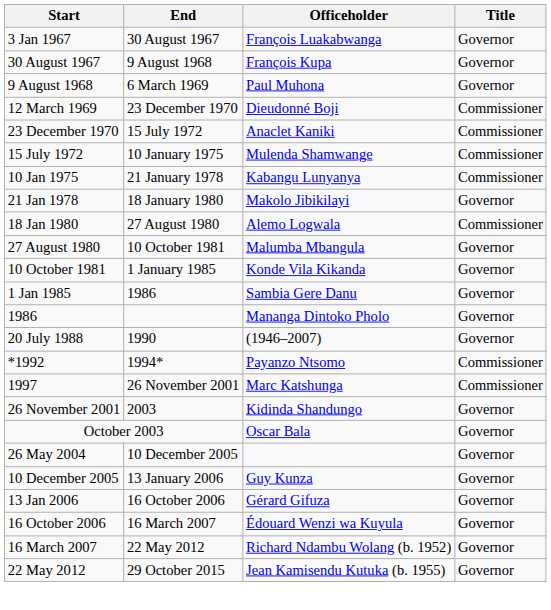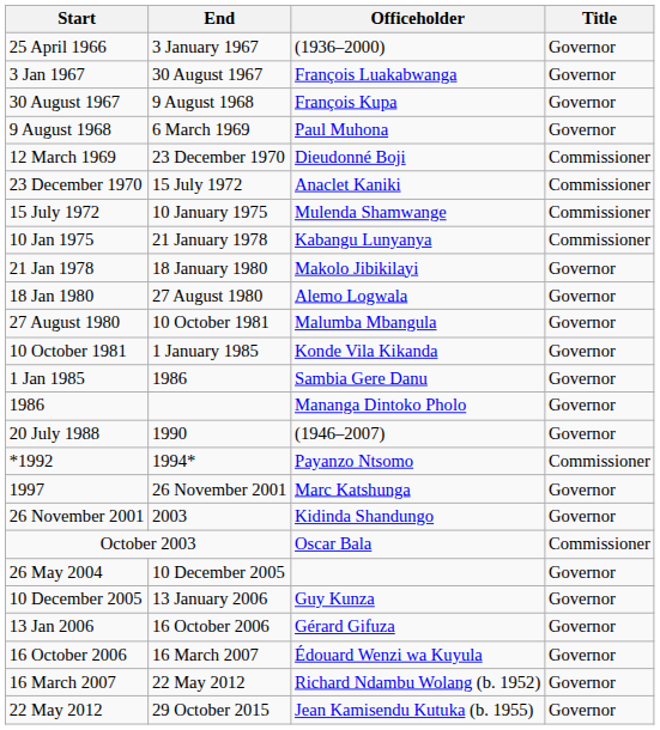 <table class=wikitable sortable>
 <tr>
 <th>Start</th>
 <th>End</th>
 <th>Officeholder</th>
 <th>Title</th>
+</tr>
+<tr>
+<td>25 April 1966</td>
+<td>3 January 1967</td>
+<td> (1936–2000)</td>
+<td>Governor</td>
 </tr>
 <tr>
 <td>3 Jan 1967</td>
 <td>30 August 1967</td>
 <td><a href='#'>François Luakabwanga</a></td>
 <td>Governor</td>
 </tr>
 <tr>
 <td>30 August 1967</td>
 <td>9 August 1968</td>
 <td><a href='#'>François Kupa</a></td>
 <td>Governor</td>
 </tr>
 <tr>
 <td>9 August 1968</td>
 <td>6 March 1969</td>
 <td><a href='#'>Paul Muhona</a></td>
 <td>Governor</td>
 </tr>
 <tr>
 <td>12 March 1969</td>
 <td>23 December 1970</td>
 <td><a href='#'>Dieudonné Boji</a></td>
 <td>Commissioner</td>
 </tr>
 <tr>
 <td>23 December 1970</td>
 <td>15 July 1972</td>
 <td><a href='#'>Anaclet Kaniki</a></td>
 <td>Commissioner</td>
 </tr>
 <tr>
 <td>15 July 1972</td>
 <td>10 January 1975</td>
 <td><a href='#'>Mulenda Shamwange</a></td>
 <td>Commissioner</td>
 </tr>
 <tr>
 <td>10 Jan 1975</td>
 <td>21 January 1978</td>
 <td><a href='#'>Kabangu Lunyanya</a></td>
 <td>Commissioner</td>
 </tr>
 <tr>
 <td>21 Jan 1978</td>
 <td>18 January 1980</td>
 <td><a href='#'>Makolo Jibikilayi</a></td>
 <td>Governor</td>
 </tr>
 <tr>
 <td>18 Jan 1980</td>
 <td>27 August 1980</td>
 <td><a href='#'>Alemo Logwala</a></td>
-<td>Commissioner</td>
+<td>Governor</td>
 </tr>
 <tr>
 <td>27 August 1980</td>
 <td>10 October 1981</td>
 <td><a href='#'>Malumba Mbangula</a></td>
 <td>Governor</td>
 </tr>
 <tr>
 <td>10 October 1981</td>
 <td>1 January 1985</td>
 <td><a href='#'>Konde Vila Kikanda</a></td>
 <td>Governor</td>
 </tr>
 <tr>
 <td>1 Jan 1985</td>
 <td>1986</td>
 <td><a href='#'>Sambia Gere Danu</a></td>
 <td>Governor</td>
 </tr>
 <tr>
 <td>1986</td>
 <td></td>
 <td><a href='#'>Mananga Dintoko Pholo</a></td>
 <td>Governor</td>
 </tr>
 <tr>
 <td>20 July 1988</td>
 <td>1990</td>
 <td> (1946–2007)</td>
 <td>Governor</td>
 </tr>
 <tr>
 <td>*1992</td>
 <td>1994*</td>
 <td><a href='#'>Payanzo Ntsomo</a></td>
 <td>Commissioner</td>
 </tr>
 <tr>
 <td>1997</td>
 <td>26 November 2001</td>
 <td><a href='#'>Marc Katshunga</a></td>
-<td>Commissioner</td>
+<td>Governor</td>
 </tr>
 <tr>
 <td>26 November 2001</td>
 <td>2003</td>
 <td><a href='#'>Kidinda Shandungo</a></td>
 <td>Governor</td>
 </tr>
 <tr>
 <td colspan=2 style="text-align:center;">October 2003</td>
 <td><a href='#'>Oscar Bala</a></td>
-<td>Governor</td>
+<td>Commissioner</td>
 </tr>
 <tr>
 <td>26 May 2004</td>
 <td>10 December 2005</td>
 <td></td>
 <td>Governor</td>
 </tr>
 <tr>
 <td>10 December 2005</td>
 <td>13 January 2006</td>
 <td><a href='#'>Guy Kunza</a></td>
 <td>Governor</td>
 </tr>
 <tr>
 <td>13 Jan 2006</td>
 <td>16 October 2006</td>
 <td><a href='#'>Gérard Gifuza</a></td>
 <td>Governor</td>
 </tr>
 <tr>
 <td>16 October 2006</td>
 <td>16 March 2007</td>
 <td><a href='#'>Édouard Wenzi wa Kuyula</a></td>
 <td>Governor</td>
 </tr>
 <tr>
 <td>16 March 2007</td>
 <td>22 May 2012</td>
 <td><a href='#'>Richard Ndambu Wolang</a> (b. 1952)</td>
 <td>Governor</td>
 </tr>
 <tr>
 <td>22 May 2012</td>
 <td>29 October 2015</td>
 <td><a href='#'>Jean Kamisendu Kutuka</a> (b. 1955)</td>
 <td>Governor</td>
 </tr>
 </table>
